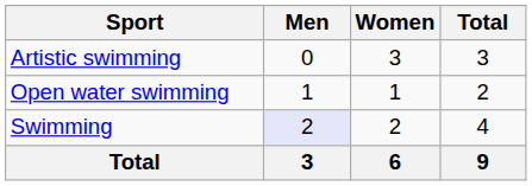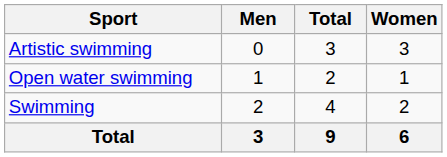 <table class="wikitable sortable" style="text-align:center;">
 <tr>
 <th width=180>Sport</th>
 <th width=55>Men</th>
+<th width=55>Total</th>
 <th width=55>Women</th>
-<th width=55>Total</th>
 </tr>
 <tr>
 <td align=left><a href='#'>Artistic swimming</a></td>
 <td>0</td>
 <td>3</td>
 <td>3</td>
 </tr>
 <tr>
 <td align=left><a href='#'>Open water swimming</a></td>
 <td>1</td>
+<td>2</td>
 <td>1</td>
-<td>2</td>
 </tr>
 <tr>
 <td align=left><a href='#'>Swimming</a></td>
-<td style="background: lavender;">2</td>
 <td>2</td>
 <td>4</td>
+<td>2</td>
 </tr>
 <tr>
 <th>Total</th>
 <th>3</th>
+<th>9</th>
 <th>6</th>
-<th>9</th>
 </tr>
 </table>
